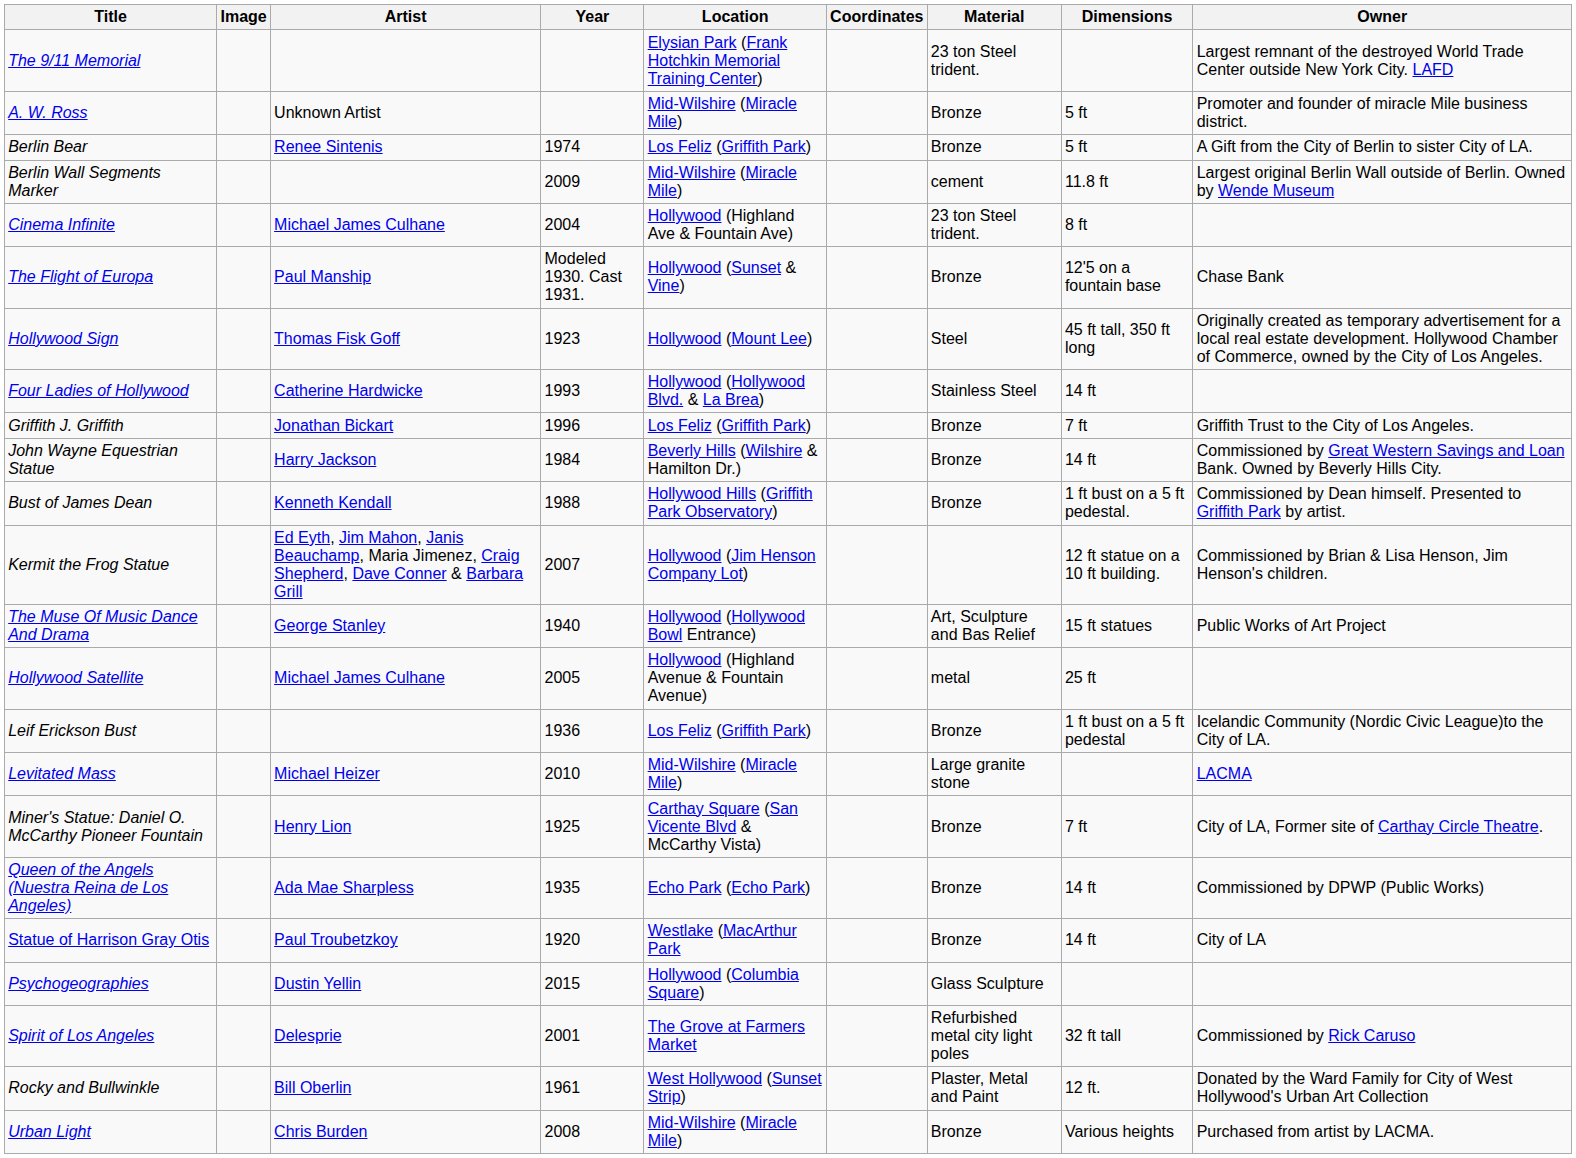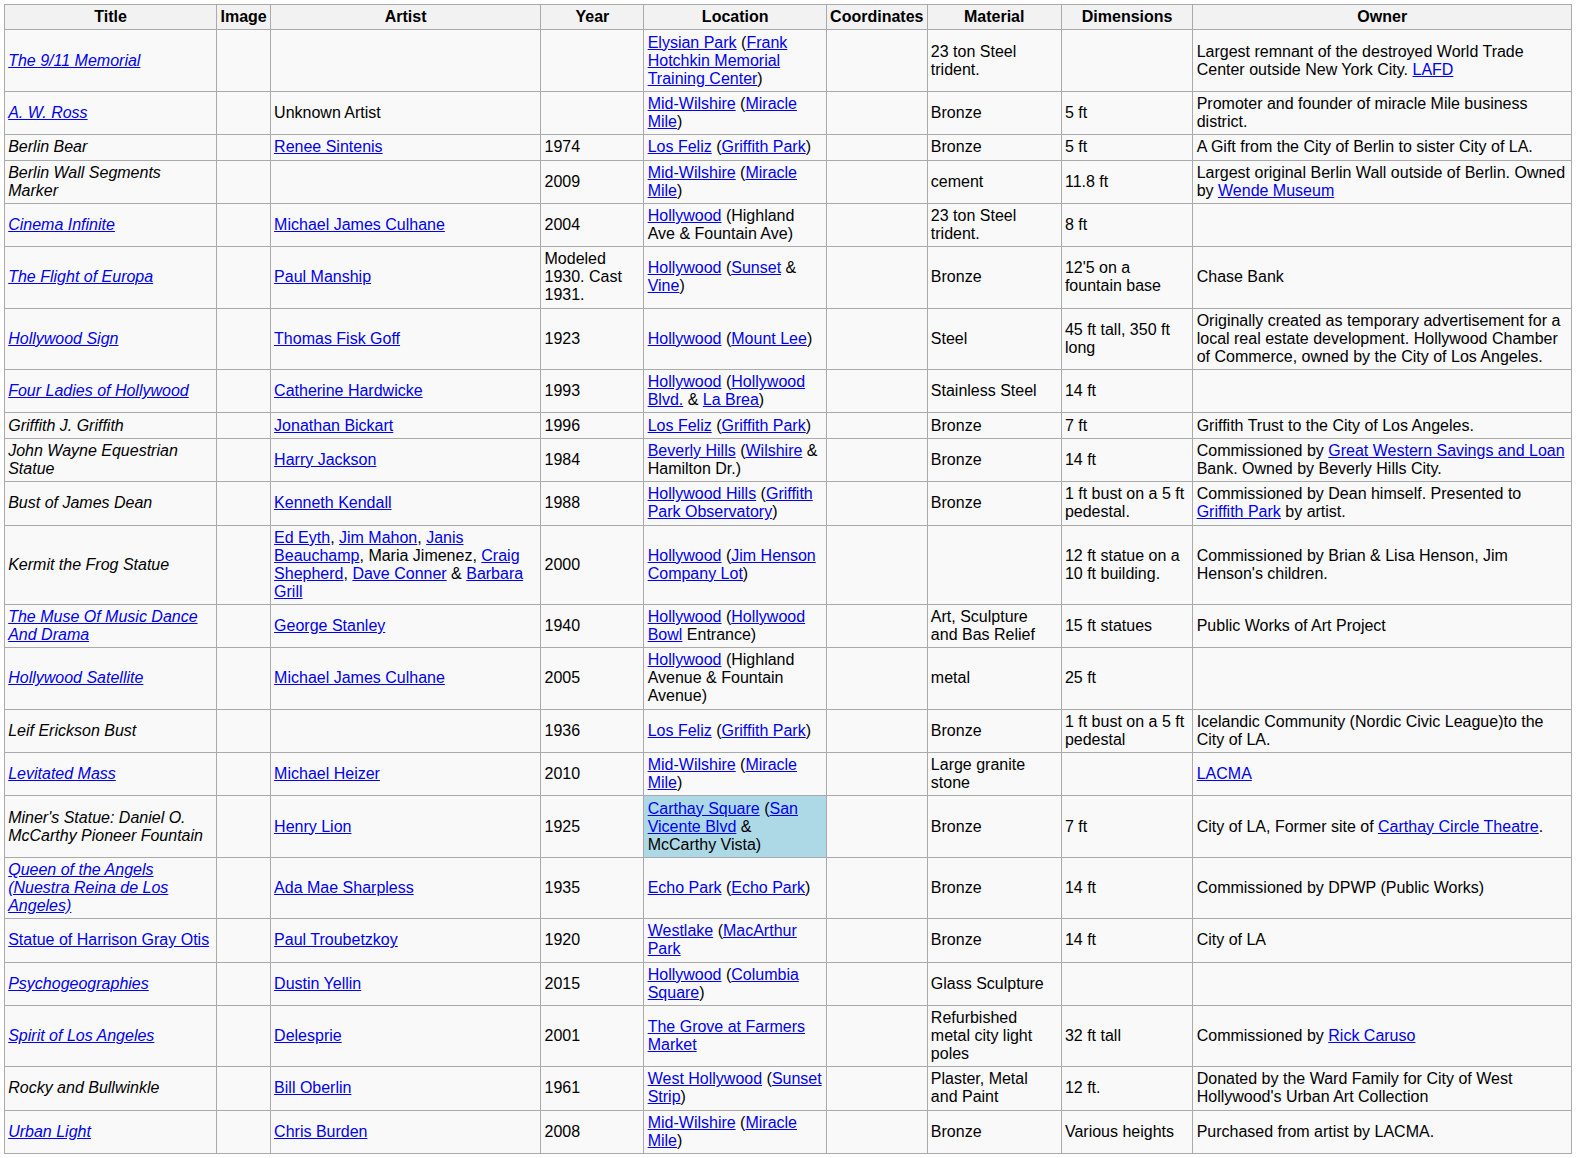 <table class="wikitable sortable">
 <tr>
 <th>Title</th>
 <th>Image</th>
 <th>Artist</th>
 <th>Year</th>
 <th>Location</th>
 <th>Coordinates</th>
 <th>Material</th>
 <th>Dimensions</th>
 <th>Owner</th>
 </tr>
 <tr>
 <td><em><a href='#'>The 9/11 Memorial</a></em></td>
 <td></td>
 <td></td>
 <td></td>
 <td><a href='#'>Elysian Park</a> (<a href='#'>Frank Hotchkin Memorial Training Center</a>)</td>
 <td><small></small></td>
 <td>23 ton Steel trident.</td>
 <td></td>
 <td>Largest remnant of the destroyed World Trade Center outside New York City. <a href='#'>LAFD</a></td>
 </tr>
 <tr>
 <td><em><a href='#'>A. W. Ross</a></em></td>
 <td></td>
 <td>Unknown Artist</td>
 <td></td>
 <td><a href='#'>Mid-Wilshire</a> (<a href='#'>Miracle Mile</a>)</td>
 <td><small></small></td>
 <td>Bronze</td>
 <td>5 ft</td>
 <td>Promoter and founder of miracle Mile business district.</td>
 </tr>
 <tr>
 <td><em>Berlin Bear</em></td>
 <td></td>
 <td><a href='#'>Renee Sintenis</a></td>
 <td>1974</td>
 <td><a href='#'>Los Feliz</a> (<a href='#'>Griffith Park</a>)</td>
 <td><small></small></td>
 <td>Bronze</td>
 <td>5 ft</td>
 <td>A Gift from the City of Berlin to sister City of LA.</td>
 </tr>
 <tr>
 <td><em>Berlin Wall Segments Marker</em></td>
 <td></td>
 <td></td>
 <td>2009</td>
 <td><a href='#'>Mid-Wilshire</a> (<a href='#'>Miracle Mile</a>)</td>
 <td><small></small></td>
 <td>cement</td>
 <td>11.8 ft</td>
 <td>Largest original Berlin Wall outside of Berlin. Owned by <a href='#'>Wende Museum</a></td>
 </tr>
 <tr>
 <td><em><a href='#'>Cinema Infinite</a></em></td>
 <td></td>
 <td><a href='#'>Michael James Culhane</a></td>
 <td>2004</td>
 <td><a href='#'>Hollywood</a> (Highland Ave & Fountain Ave)</td>
 <td><small></small></td>
 <td>23 ton Steel trident.</td>
 <td>8 ft</td>
 <td></td>
 </tr>
 <tr>
 <td><em><a href='#'>The Flight of Europa</a></em></td>
 <td></td>
 <td><a href='#'>Paul Manship</a></td>
 <td>Modeled 1930. Cast 1931.</td>
 <td><a href='#'>Hollywood</a> (<a href='#'>Sunset</a> & <a href='#'>Vine</a>)</td>
 <td><small></small></td>
 <td>Bronze</td>
 <td>12'5 on a fountain base</td>
 <td>Chase Bank</td>
 </tr>
 <tr>
 <td><em><a href='#'>Hollywood Sign</a></em></td>
 <td></td>
 <td><a href='#'>Thomas Fisk Goff</a></td>
 <td>1923</td>
 <td><a href='#'>Hollywood</a> (<a href='#'>Mount Lee</a>)</td>
 <td><small></small></td>
 <td>Steel</td>
 <td>45 ft tall, 350 ft long</td>
 <td>Originally created as temporary advertisement for a local real estate development. Hollywood Chamber of Commerce, owned by the City of Los Angeles.</td>
 </tr>
 <tr>
 <td><a href='#'><em>Four Ladies of Hollywood</em></a></td>
 <td></td>
 <td><a href='#'>Catherine Hardwicke</a></td>
 <td>1993</td>
 <td><a href='#'>Hollywood</a> (<a href='#'>Hollywood Blvd.</a> & <a href='#'>La Brea</a>)</td>
 <td><small></small></td>
 <td>Stainless Steel</td>
 <td>14 ft</td>
 <td></td>
 </tr>
 <tr>
 <td><em>Griffith J. Griffith</em></td>
 <td></td>
 <td><a href='#'>Jonathan Bickart</a></td>
 <td>1996</td>
 <td><a href='#'>Los Feliz</a> (<a href='#'>Griffith Park</a>)</td>
 <td><small></small></td>
 <td>Bronze</td>
 <td>7 ft</td>
 <td>Griffith Trust to the City of Los Angeles.</td>
 </tr>
 <tr>
 <td><em>John Wayne Equestrian Statue</em></td>
 <td></td>
 <td><a href='#'>Harry Jackson</a></td>
 <td>1984</td>
 <td><a href='#'>Beverly Hills</a> (<a href='#'>Wilshire</a> & Hamilton Dr.)</td>
 <td><small></small></td>
 <td>Bronze</td>
 <td>14 ft</td>
 <td>Commissioned by <a href='#'>Great Western Savings and Loan</a> Bank. Owned by Beverly Hills City.</td>
 </tr>
 <tr>
 <td><em>Bust of James Dean</em></td>
 <td></td>
 <td><a href='#'>Kenneth Kendall</a></td>
 <td>1988</td>
 <td><a href='#'>Hollywood Hills</a> (<a href='#'>Griffith Park Observatory</a>)</td>
 <td><small></small></td>
 <td>Bronze</td>
 <td>1 ft bust on a 5 ft pedestal.</td>
 <td>Commissioned by Dean himself. Presented to <a href='#'>Griffith Park</a> by artist.</td>
 </tr>
 <tr>
 <td><em>Kermit the Frog Statue</em></td>
 <td></td>
 <td><a href='#'>Ed Eyth</a>, <a href='#'>Jim Mahon</a>, <a href='#'>Janis Beauchamp</a>, Maria Jimenez, <a href='#'>Craig Shepherd</a>, <a href='#'>Dave Conner</a> & <a href='#'>Barbara Grill</a></td>
-<td>2007</td>
+<td>2000</td>
 <td><a href='#'>Hollywood</a> (<a href='#'>Jim Henson Company Lot</a>)</td>
 <td><small></small></td>
 <td></td>
 <td>12 ft statue on a 10 ft building.</td>
 <td>Commissioned by Brian & Lisa Henson, Jim Henson's children.</td>
 </tr>
 <tr>
 <td><em><a href='#'>The Muse Of Music Dance And Drama</a></em></td>
 <td></td>
 <td><a href='#'>George Stanley</a></td>
 <td>1940</td>
 <td><a href='#'>Hollywood</a> (<a href='#'>Hollywood Bowl</a> Entrance)</td>
 <td><small></small></td>
 <td>Art, Sculpture and Bas Relief</td>
 <td>15 ft statues</td>
 <td>Public Works of Art Project</td>
 </tr>
 <tr>
 <td><em><a href='#'>Hollywood Satellite</a></em></td>
 <td></td>
 <td><a href='#'>Michael James Culhane</a></td>
 <td>2005</td>
 <td><a href='#'>Hollywood</a> (Highland Avenue & Fountain Avenue)</td>
 <td><small></small></td>
 <td>metal</td>
 <td>25 ft</td>
 <td></td>
 </tr>
 <tr>
 <td><em>Leif Erickson Bust</em></td>
 <td></td>
 <td></td>
 <td>1936</td>
 <td><a href='#'>Los Feliz</a> (<a href='#'>Griffith Park</a>)</td>
 <td><small></small></td>
 <td>Bronze</td>
 <td>1 ft bust on a 5 ft pedestal</td>
 <td>Icelandic Community (Nordic Civic League)to the City of LA.</td>
 </tr>
 <tr>
 <td><em><a href='#'>Levitated Mass</a></em></td>
 <td><br></td>
 <td><a href='#'>Michael Heizer</a></td>
 <td>2010</td>
 <td><a href='#'>Mid-Wilshire</a> (<a href='#'>Miracle Mile</a>)</td>
 <td><small></small></td>
 <td>Large granite stone</td>
 <td></td>
 <td><a href='#'>LACMA</a></td>
 </tr>
 <tr>
 <td><em>Miner's Statue: Daniel O. McCarthy Pioneer Fountain</em></td>
 <td></td>
 <td><a href='#'>Henry Lion</a></td>
 <td>1925</td>
-<td><a href='#'>Carthay Square</a> (<a href='#'>San Vicente Blvd</a> & McCarthy Vista)</td>
+<td style="background: lightblue;"><a href='#'>Carthay Square</a> (<a href='#'>San Vicente Blvd</a> & McCarthy Vista)</td>
 <td><small></small></td>
 <td>Bronze</td>
 <td>7 ft</td>
 <td>City of LA, Former site of <a href='#'>Carthay Circle Theatre</a>.</td>
 </tr>
 <tr>
 <td><em><a href='#'>Queen of the Angels (Nuestra Reina de Los Angeles)</a></em></td>
 <td></td>
 <td><a href='#'>Ada Mae Sharpless</a></td>
 <td>1935</td>
 <td><a href='#'>Echo Park</a> (<a href='#'>Echo Park</a>)</td>
 <td><small></small></td>
 <td>Bronze</td>
 <td>14 ft</td>
 <td>Commissioned by DPWP (Public Works)</td>
 </tr>
 <tr>
 <td><a href='#'>Statue of Harrison Gray Otis</a></td>
 <td></td>
 <td><a href='#'>Paul Troubetzkoy</a></td>
 <td>1920</td>
 <td><a href='#'>Westlake</a> (<a href='#'>MacArthur Park</a></td>
 <td><small></small></td>
 <td>Bronze</td>
 <td>14 ft</td>
 <td>City of LA</td>
 </tr>
 <tr>
 <td><em><a href='#'>Psychogeographies</a></em></td>
 <td></td>
 <td><a href='#'>Dustin Yellin</a></td>
 <td>2015</td>
 <td><a href='#'>Hollywood</a> (<a href='#'>Columbia Square</a>)</td>
 <td><small></small></td>
 <td>Glass Sculpture</td>
 <td></td>
 <td></td>
 </tr>
 <tr>
 <td><em><a href='#'>Spirit of Los Angeles</a></em></td>
 <td></td>
 <td><a href='#'>Delesprie</a></td>
 <td>2001</td>
 <td><a href='#'>The Grove at Farmers Market</a></td>
 <td><small></small></td>
 <td>Refurbished metal city light poles</td>
 <td>32 ft tall</td>
 <td>Commissioned by <a href='#'>Rick Caruso</a></td>
 </tr>
 <tr>
 <td><em>Rocky and Bullwinkle</em></td>
 <td></td>
 <td><a href='#'>Bill Oberlin</a></td>
 <td>1961</td>
 <td><a href='#'>West Hollywood</a> (<a href='#'>Sunset Strip</a>)</td>
 <td><small></small></td>
 <td>Plaster, Metal and Paint</td>
 <td>12 ft.</td>
 <td>Donated by the Ward Family for City of West Hollywood's Urban Art Collection</td>
 </tr>
 <tr>
 <td><em><a href='#'>Urban Light</a></em></td>
 <td></td>
 <td><a href='#'>Chris Burden</a></td>
 <td>2008</td>
 <td><a href='#'>Mid-Wilshire</a> (<a href='#'>Miracle Mile</a>)</td>
 <td><small></small></td>
 <td>Bronze</td>
 <td>Various heights</td>
 <td>Purchased from artist by LACMA.</td>
 </tr>
 </table>
